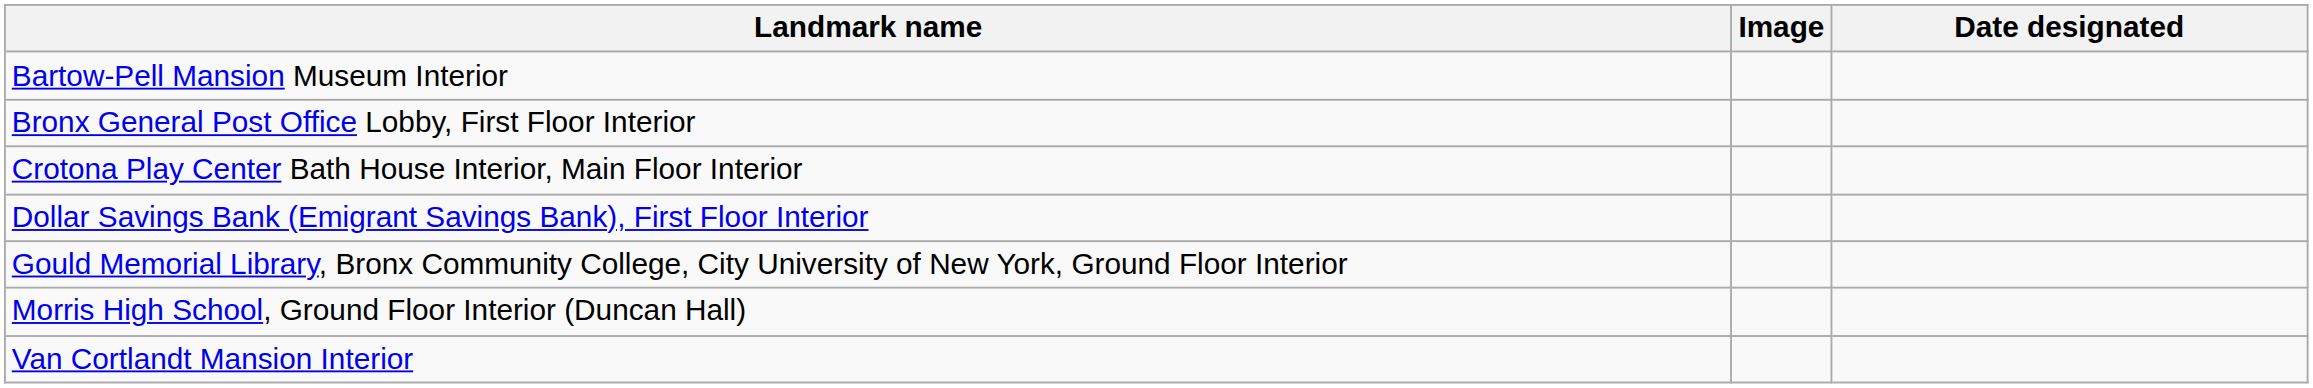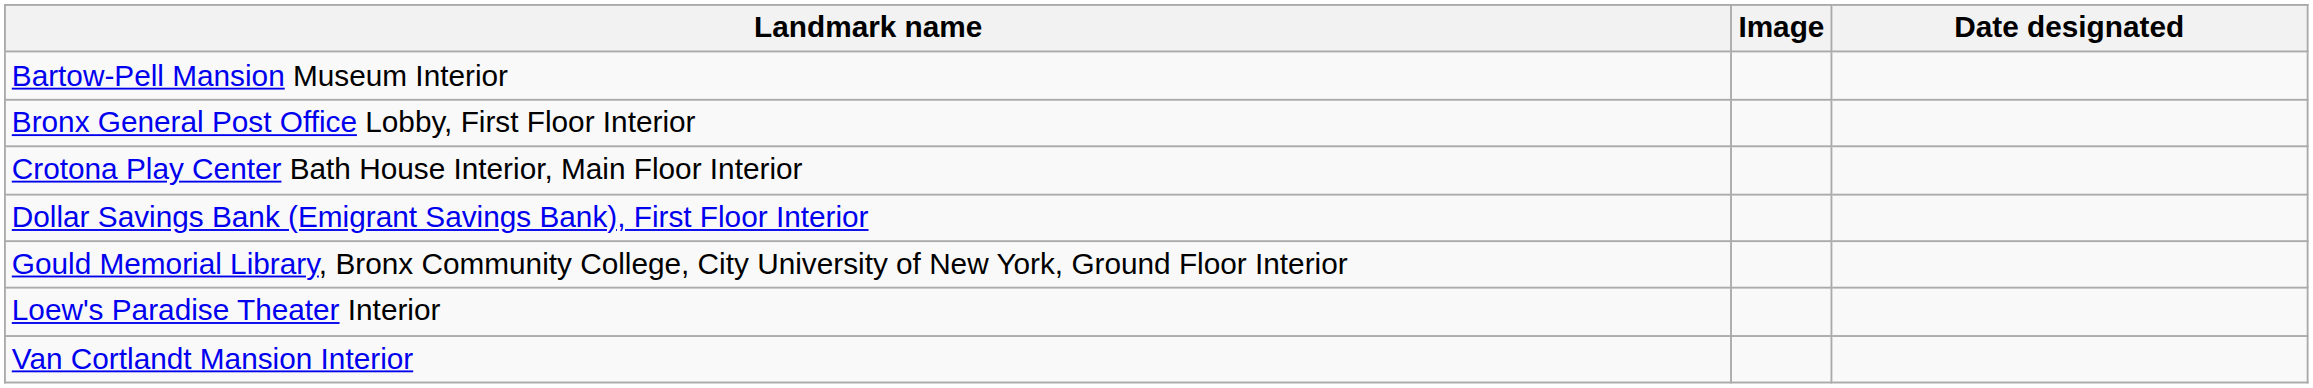 <table class="wikitable sortable" style="width:98%">
 <tr>
 <th style="width:75%;"><strong>Landmark name</strong></th>
 <th style="width:4%;" class="unsortable"><strong>Image</strong></th>
 <th><strong>Date designated</strong></th>
 </tr>
 <tr>
 <td><a href='#'>Bartow-Pell Mansion</a> Museum Interior</td>
 <td></td>
 <td></td>
 </tr>
 <tr>
 <td><a href='#'>Bronx General Post Office</a> Lobby, First Floor Interior</td>
 <td></td>
 <td></td>
 </tr>
 <tr>
 <td><a href='#'>Crotona Play Center</a> Bath House Interior, Main Floor Interior</td>
 <td></td>
 <td></td>
 </tr>
 <tr>
 <td><a href='#'>Dollar Savings Bank (Emigrant Savings Bank), First Floor Interior</a> </td>
 <td></td>
 <td></td>
 </tr>
 <tr>
 <td><a href='#'>Gould Memorial Library</a>, Bronx Community College, City University of New York, Ground Floor Interior</td>
 <td></td>
 <td></td>
 </tr>
 <tr>
-<td><a href='#'>Morris High School</a>, Ground Floor Interior (Duncan Hall)</td>
+<td><a href='#'>Loew's Paradise Theater</a> Interior</td>
 <td></td>
 <td></td>
 </tr>
 <tr>
 <td><a href='#'>Van Cortlandt Mansion Interior</a></td>
 <td></td>
 <td></td>
 </tr>
 </table>
